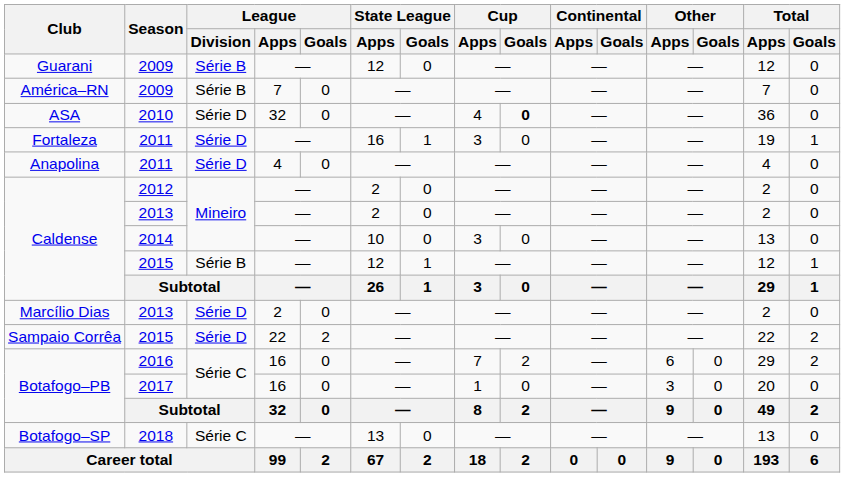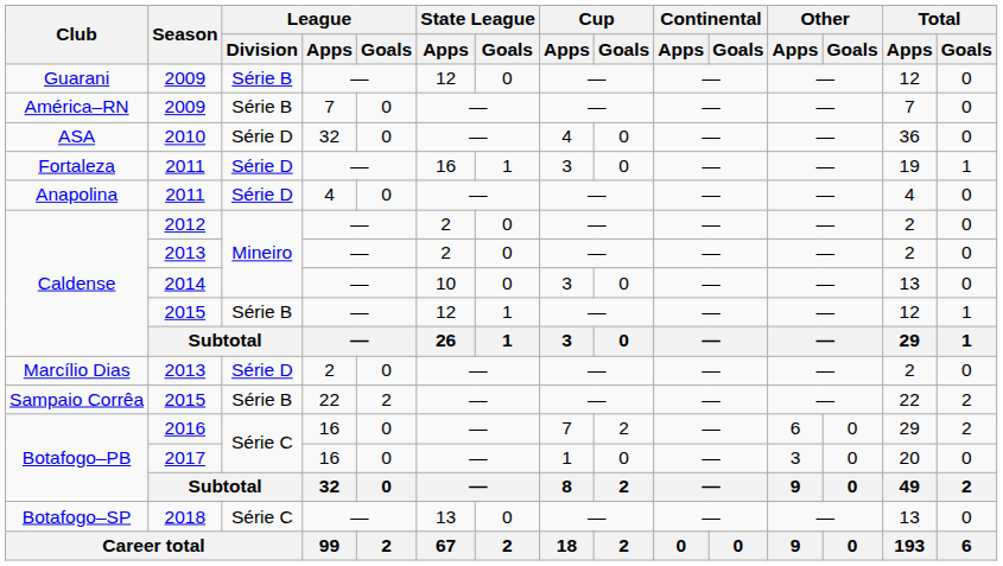 <table class="wikitable" style="text-align: center;">
 <tr>
 <th rowspan="2">Club</th>
 <th rowspan="2">Season</th>
 <th colspan="3">League</th>
 <th colspan="2">State League</th>
 <th colspan="2">Cup</th>
 <th colspan="2">Continental</th>
 <th colspan="2">Other</th>
 <th colspan="2">Total</th>
 </tr>
 <tr>
 <th>Division</th>
 <th>Apps</th>
 <th>Goals</th>
 <th>Apps</th>
 <th>Goals</th>
 <th>Apps</th>
 <th>Goals</th>
 <th>Apps</th>
 <th>Goals</th>
 <th>Apps</th>
 <th>Goals</th>
 <th>Apps</th>
 <th>Goals</th>
 </tr>
 <tr>
 <td valign="center"><a href='#'>Guarani</a></td>
 <td><a href='#'>2009</a></td>
 <td><a href='#'>Série B</a></td>
 <td colspan="2">—</td>
 <td>12</td>
 <td>0</td>
 <td colspan="2">—</td>
 <td colspan="2">—</td>
 <td colspan="2">—</td>
 <td>12</td>
 <td>0</td>
 </tr>
 <tr>
 <td valign="center"><a href='#'>América–RN</a></td>
 <td><a href='#'>2009</a></td>
 <td>Série B</td>
 <td>7</td>
 <td>0</td>
 <td colspan="2">—</td>
 <td colspan="2">—</td>
 <td colspan="2">—</td>
 <td colspan="2">—</td>
 <td>7</td>
 <td>0</td>
 </tr>
 <tr>
 <td valign="center"><a href='#'>ASA</a></td>
 <td><a href='#'>2010</a></td>
 <td>Série D</td>
 <td>32</td>
 <td>0</td>
 <td colspan="2">—</td>
 <td>4</td>
-<td><strong>0</strong></td>
+<td>0</td>
 <td colspan="2">—</td>
 <td colspan="2">—</td>
 <td>36</td>
 <td>0</td>
 </tr>
 <tr>
 <td valign="center"><a href='#'>Fortaleza</a></td>
 <td><a href='#'>2011</a></td>
 <td><a href='#'>Série D</a></td>
 <td colspan="2">—</td>
 <td>16</td>
 <td>1</td>
 <td>3</td>
 <td>0</td>
 <td colspan="2">—</td>
 <td colspan="2">—</td>
 <td>19</td>
 <td>1</td>
 </tr>
 <tr>
 <td valign="center"><a href='#'>Anapolina</a></td>
 <td><a href='#'>2011</a></td>
 <td><a href='#'>Série D</a></td>
 <td>4</td>
 <td>0</td>
 <td colspan="2">—</td>
 <td colspan="2">—</td>
 <td colspan="2">—</td>
 <td colspan="2">—</td>
 <td>4</td>
 <td>0</td>
 </tr>
 <tr>
 <td rowspan="5" valign="center"><a href='#'>Caldense</a></td>
 <td><a href='#'>2012</a></td>
 <td rowspan="3"><a href='#'>Mineiro</a></td>
 <td colspan="2">—</td>
 <td>2</td>
 <td>0</td>
 <td colspan="2">—</td>
 <td colspan="2">—</td>
 <td colspan="2">—</td>
 <td>2</td>
 <td>0</td>
 </tr>
 <tr>
 <td><a href='#'>2013</a></td>
 <td colspan="2">—</td>
 <td>2</td>
 <td>0</td>
 <td colspan="2">—</td>
 <td colspan="2">—</td>
 <td colspan="2">—</td>
 <td>2</td>
 <td>0</td>
 </tr>
 <tr>
 <td><a href='#'>2014</a></td>
 <td colspan="2">—</td>
 <td>10</td>
 <td>0</td>
 <td>3</td>
 <td>0</td>
 <td colspan="2">—</td>
 <td colspan="2">—</td>
 <td>13</td>
 <td>0</td>
 </tr>
 <tr>
 <td><a href='#'>2015</a></td>
 <td>Série B</td>
 <td colspan="2">—</td>
 <td>12</td>
 <td>1</td>
 <td colspan="2">—</td>
 <td colspan="2">—</td>
 <td colspan="2">—</td>
 <td>12</td>
 <td>1</td>
 </tr>
 <tr>
 <th colspan="2">Subtotal</th>
 <th colspan="2">—</th>
 <th>26</th>
 <th>1</th>
 <th>3</th>
 <th>0</th>
 <th colspan="2">—</th>
 <th colspan="2">—</th>
 <th>29</th>
 <th>1</th>
 </tr>
 <tr>
 <td valign="center"><a href='#'>Marcílio Dias</a></td>
 <td><a href='#'>2013</a></td>
 <td><a href='#'>Série D</a></td>
 <td>2</td>
 <td>0</td>
 <td colspan="2">—</td>
 <td colspan="2">—</td>
 <td colspan="2">—</td>
 <td colspan="2">—</td>
 <td>2</td>
 <td>0</td>
 </tr>
 <tr>
 <td valign="center"><a href='#'>Sampaio Corrêa</a></td>
 <td><a href='#'>2015</a></td>
-<td><a href='#'>Série D</a></td>
+<td>Série B</td>
 <td>22</td>
 <td>2</td>
 <td colspan="2">—</td>
 <td colspan="2">—</td>
 <td colspan="2">—</td>
 <td colspan="2">—</td>
 <td>22</td>
 <td>2</td>
 </tr>
 <tr>
 <td rowspan="3" valign="center"><a href='#'>Botafogo–PB</a></td>
 <td><a href='#'>2016</a></td>
 <td rowspan="2">Série C</td>
 <td>16</td>
 <td>0</td>
 <td colspan="2">—</td>
 <td>7</td>
 <td>2</td>
 <td colspan="2">—</td>
 <td>6</td>
 <td>0</td>
 <td>29</td>
 <td>2</td>
 </tr>
 <tr>
 <td><a href='#'>2017</a></td>
 <td>16</td>
 <td>0</td>
 <td colspan="2">—</td>
 <td>1</td>
 <td>0</td>
 <td colspan="2">—</td>
 <td>3</td>
 <td>0</td>
 <td>20</td>
 <td>0</td>
 </tr>
 <tr>
 <th colspan="2">Subtotal</th>
 <th>32</th>
 <th>0</th>
 <th colspan="2">—</th>
 <th>8</th>
 <th>2</th>
 <th colspan="2">—</th>
 <th>9</th>
 <th>0</th>
 <th>49</th>
 <th>2</th>
 </tr>
 <tr>
 <td valign="center"><a href='#'>Botafogo–SP</a></td>
 <td><a href='#'>2018</a></td>
 <td>Série C</td>
 <td colspan="2">—</td>
 <td>13</td>
 <td>0</td>
 <td colspan="2">—</td>
 <td colspan="2">—</td>
 <td colspan="2">—</td>
 <td>13</td>
 <td>0</td>
 </tr>
 <tr>
 <th colspan="3"><strong>Career total</strong></th>
 <th>99</th>
 <th>2</th>
 <th>67</th>
 <th>2</th>
 <th>18</th>
 <th>2</th>
 <th>0</th>
 <th>0</th>
 <th>9</th>
 <th>0</th>
 <th>193</th>
 <th>6</th>
 </tr>
 </table>
